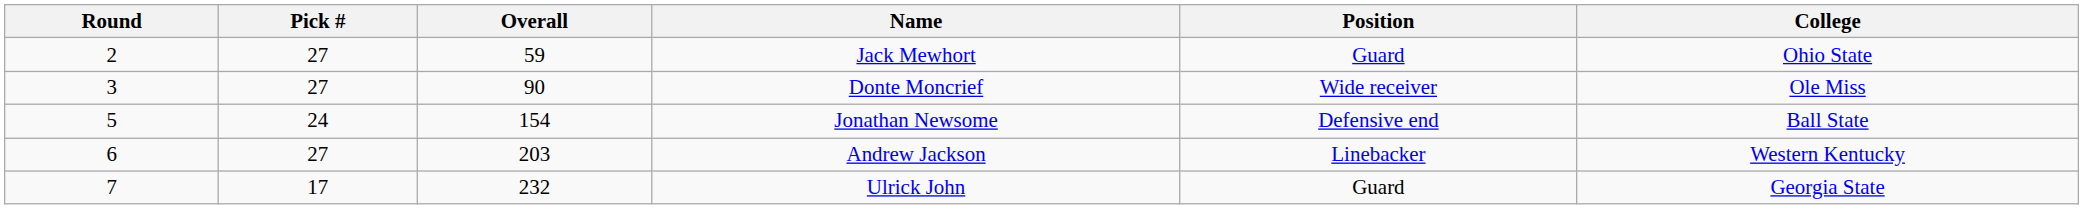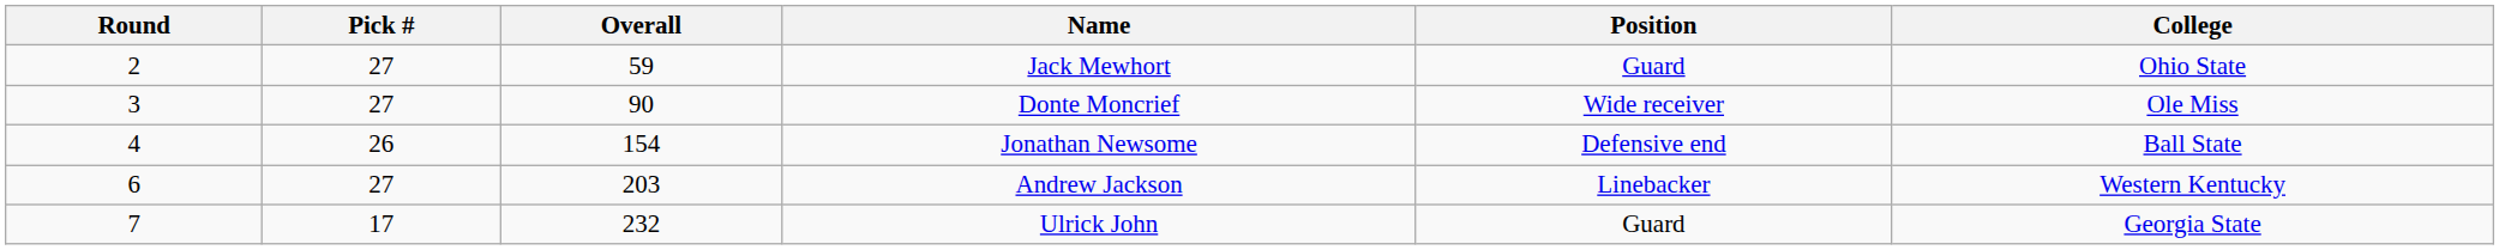 <table class="wikitable sortable sortable" style="width: 100%; text-align:center">
 <tr>
 <th>Round</th>
 <th>Pick #</th>
 <th>Overall</th>
 <th>Name</th>
 <th>Position</th>
 <th>College</th>
 </tr>
 <tr>
 <td>2</td>
 <td>27</td>
 <td>59</td>
 <td><a href='#'>Jack Mewhort</a></td>
 <td><a href='#'>Guard</a></td>
 <td><a href='#'>Ohio State</a></td>
 </tr>
 <tr>
 <td>3</td>
 <td>27</td>
 <td>90</td>
 <td><a href='#'>Donte Moncrief</a></td>
 <td><a href='#'>Wide receiver</a></td>
 <td><a href='#'>Ole Miss</a></td>
 </tr>
 <tr>
-<td>5</td>
-<td>24</td>
+<td>4</td>
+<td>26</td>
 <td>154</td>
 <td><a href='#'>Jonathan Newsome</a></td>
 <td><a href='#'>Defensive end</a></td>
 <td><a href='#'>Ball State</a></td>
 </tr>
 <tr>
 <td>6</td>
 <td>27</td>
 <td>203</td>
 <td><a href='#'>Andrew Jackson</a></td>
 <td><a href='#'>Linebacker</a></td>
 <td><a href='#'>Western Kentucky</a></td>
 </tr>
 <tr>
 <td>7</td>
 <td>17</td>
 <td>232</td>
 <td><a href='#'>Ulrick John</a></td>
 <td>Guard</td>
 <td><a href='#'>Georgia State</a></td>
 </tr>
 </table>
